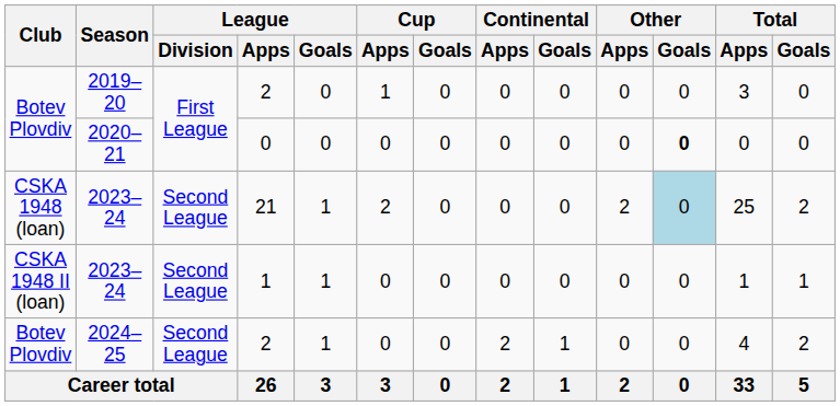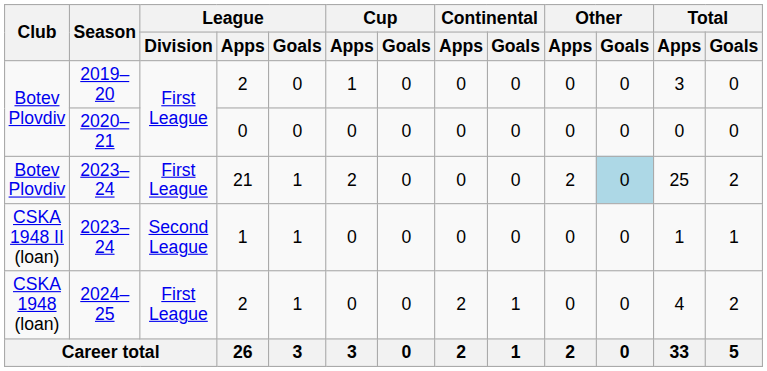 <table class="wikitable" style="text-align: center">
 <tr>
 <th rowspan="2">Club</th>
 <th rowspan="2">Season</th>
 <th colspan="3">League</th>
 <th colspan="2">Cup</th>
 <th colspan="2">Continental</th>
 <th colspan="2">Other</th>
 <th colspan="2">Total</th>
 </tr>
 <tr>
 <th>Division</th>
 <th>Apps</th>
 <th>Goals</th>
 <th>Apps</th>
 <th>Goals</th>
 <th>Apps</th>
 <th>Goals</th>
 <th>Apps</th>
 <th>Goals</th>
 <th>Apps</th>
 <th>Goals</th>
 </tr>
 <tr>
 <td rowspan="2"><a href='#'>Botev Plovdiv</a></td>
 <td><a href='#'>2019–20</a></td>
 <td rowspan="2"><a href='#'>First League</a></td>
 <td>2</td>
 <td>0</td>
 <td>1</td>
 <td>0</td>
 <td>0</td>
 <td>0</td>
 <td>0</td>
 <td>0</td>
 <td>3</td>
 <td>0</td>
 </tr>
 <tr>
 <td><a href='#'>2020–21</a></td>
 <td>0</td>
 <td>0</td>
 <td>0</td>
 <td>0</td>
 <td>0</td>
 <td>0</td>
 <td>0</td>
-<td><strong>0</strong></td>
+<td>0</td>
 <td>0</td>
 <td>0</td>
 </tr>
 <tr>
-<td><a href='#'>CSKA 1948</a> (loan)</td>
+<td><a href='#'>Botev Plovdiv</a></td>
 <td><a href='#'>2023–24</a></td>
-<td><a href='#'>Second League</a></td>
+<td><a href='#'>First League</a></td>
 <td>21</td>
 <td>1</td>
 <td>2</td>
 <td>0</td>
 <td>0</td>
 <td>0</td>
 <td>2</td>
 <td style="background: lightblue;">0</td>
 <td>25</td>
 <td>2</td>
 </tr>
 <tr>
 <td><a href='#'>CSKA 1948 II</a> (loan)</td>
 <td><a href='#'>2023–24</a></td>
 <td><a href='#'>Second League</a></td>
 <td>1</td>
 <td>1</td>
 <td>0</td>
 <td>0</td>
 <td>0</td>
 <td>0</td>
 <td>0</td>
 <td>0</td>
 <td>1</td>
 <td>1</td>
 </tr>
 <tr>
-<td><a href='#'>Botev Plovdiv</a></td>
+<td><a href='#'>CSKA 1948</a> (loan)</td>
 <td><a href='#'>2024–25</a></td>
-<td><a href='#'>Second League</a></td>
+<td><a href='#'>First League</a></td>
 <td>2</td>
 <td>1</td>
 <td>0</td>
 <td>0</td>
 <td>2</td>
 <td>1</td>
 <td>0</td>
 <td>0</td>
 <td>4</td>
 <td>2</td>
 </tr>
 <tr>
 <th colspan="3"><strong>Career total</strong></th>
 <th>26</th>
 <th>3</th>
 <th>3</th>
 <th>0</th>
 <th>2</th>
 <th>1</th>
 <th>2</th>
 <th>0</th>
 <th>33</th>
 <th>5</th>
 </tr>
 </table>
